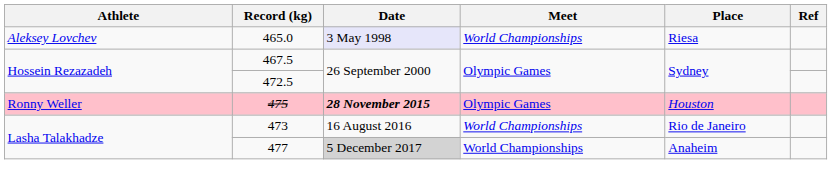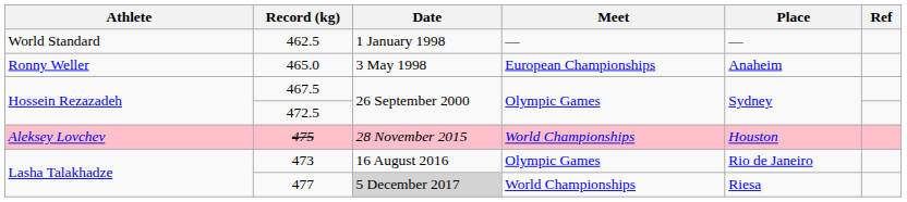 <table class="wikitable" style="font-size:90%; width: 70%;">
 <tr>
 <th width=20%>Athlete</th>
 <th width=8%>Record (kg)</th>
 <th width=12%>Date</th>
 <th width=18%>Meet</th>
 <th width=11%>Place</th>
 <th width=3%>Ref</th>
 </tr>
 <tr>
-<td><em> <a href='#'>Aleksey Lovchev</a></em> </td>
+<td>World Standard</td>
+<td align="center">462.5</td>
+<td>1 January 1998</td>
+<td>—</td>
+<td>—</td>
+<td></td>
+</tr>
+<tr>
+<td> <a href='#'>Ronny Weller</a></td>
 <td align="center">465.0</td>
-<td style="background: lavender;">3 May 1998</td>
-<td><em><a href='#'>World Championships</a></em></td>
-<td><a href='#'>Riesa</a></td>
+<td>3 May 1998</td>
+<td><a href='#'>European Championships</a></td>
+<td><a href='#'>Anaheim</a></td>
 <td></td>
 </tr>
 <tr>
 <td rowspan=2> <a href='#'>Hossein Rezazadeh</a></td>
 <td align="center">467.5</td>
 <td rowspan=2>26 September 2000</td>
 <td rowspan=2><a href='#'>Olympic Games</a></td>
 <td rowspan=2><a href='#'>Sydney</a></td>
 <td></td>
 </tr>
 <tr>
 <td align="center">472.5</td>
 <td></td>
 </tr>
 <tr bgcolor=pink>
-<td> <a href='#'>Ronny Weller</a></td>
+<td><em> <a href='#'>Aleksey Lovchev</a></em> </td>
 <td align="center"><em><s>475</s></em></td>
-<td><strong><em>28 November 2015</em></strong></td>
-<td><a href='#'>Olympic Games</a></td>
+<td><em>28 November 2015</em></td>
+<td><em><a href='#'>World Championships</a></em></td>
 <td><em><a href='#'>Houston</a></em></td>
 <td></td>
 </tr>
 <tr>
 <td rowspan=2> <a href='#'>Lasha Talakhadze</a></td>
 <td align="center">473</td>
 <td>16 August 2016</td>
-<td><em><a href='#'>World Championships</a></em></td>
+<td><a href='#'>Olympic Games</a></td>
 <td><a href='#'>Rio de Janeiro</a></td>
 <td></td>
 </tr>
 <tr>
 <td align="center">477</td>
 <td style="background: lightgrey;">5 December 2017</td>
 <td><a href='#'>World Championships</a></td>
-<td><a href='#'>Anaheim</a></td>
+<td><a href='#'>Riesa</a></td>
 <td></td>
 </tr>
 </table>
